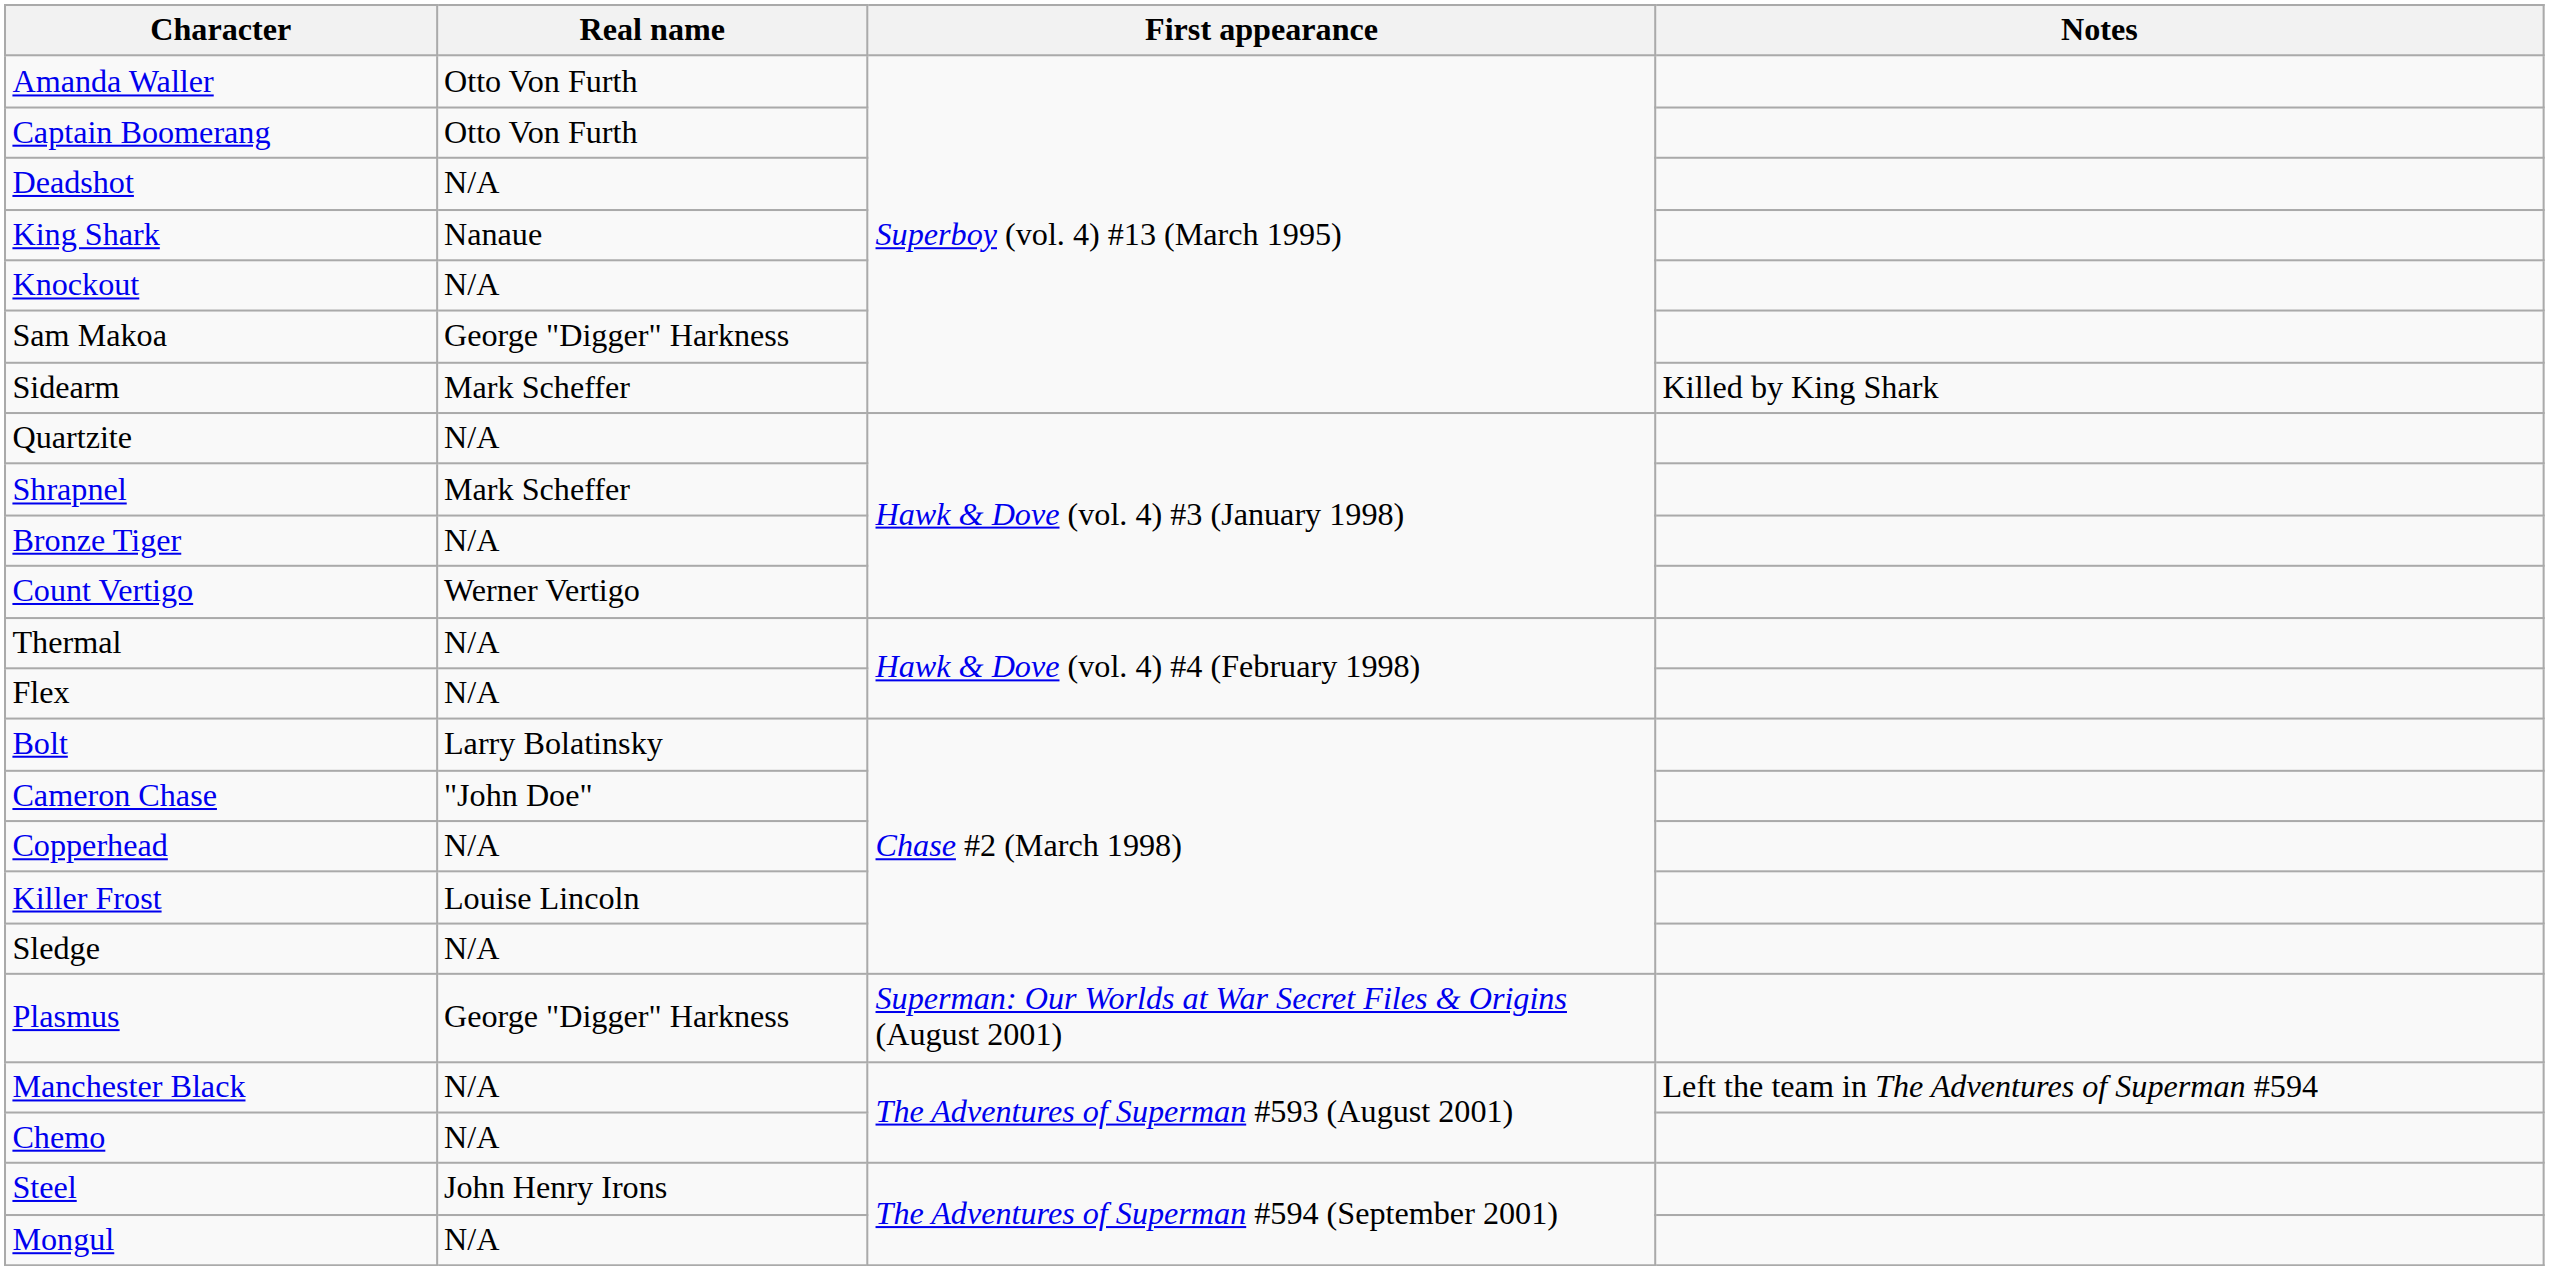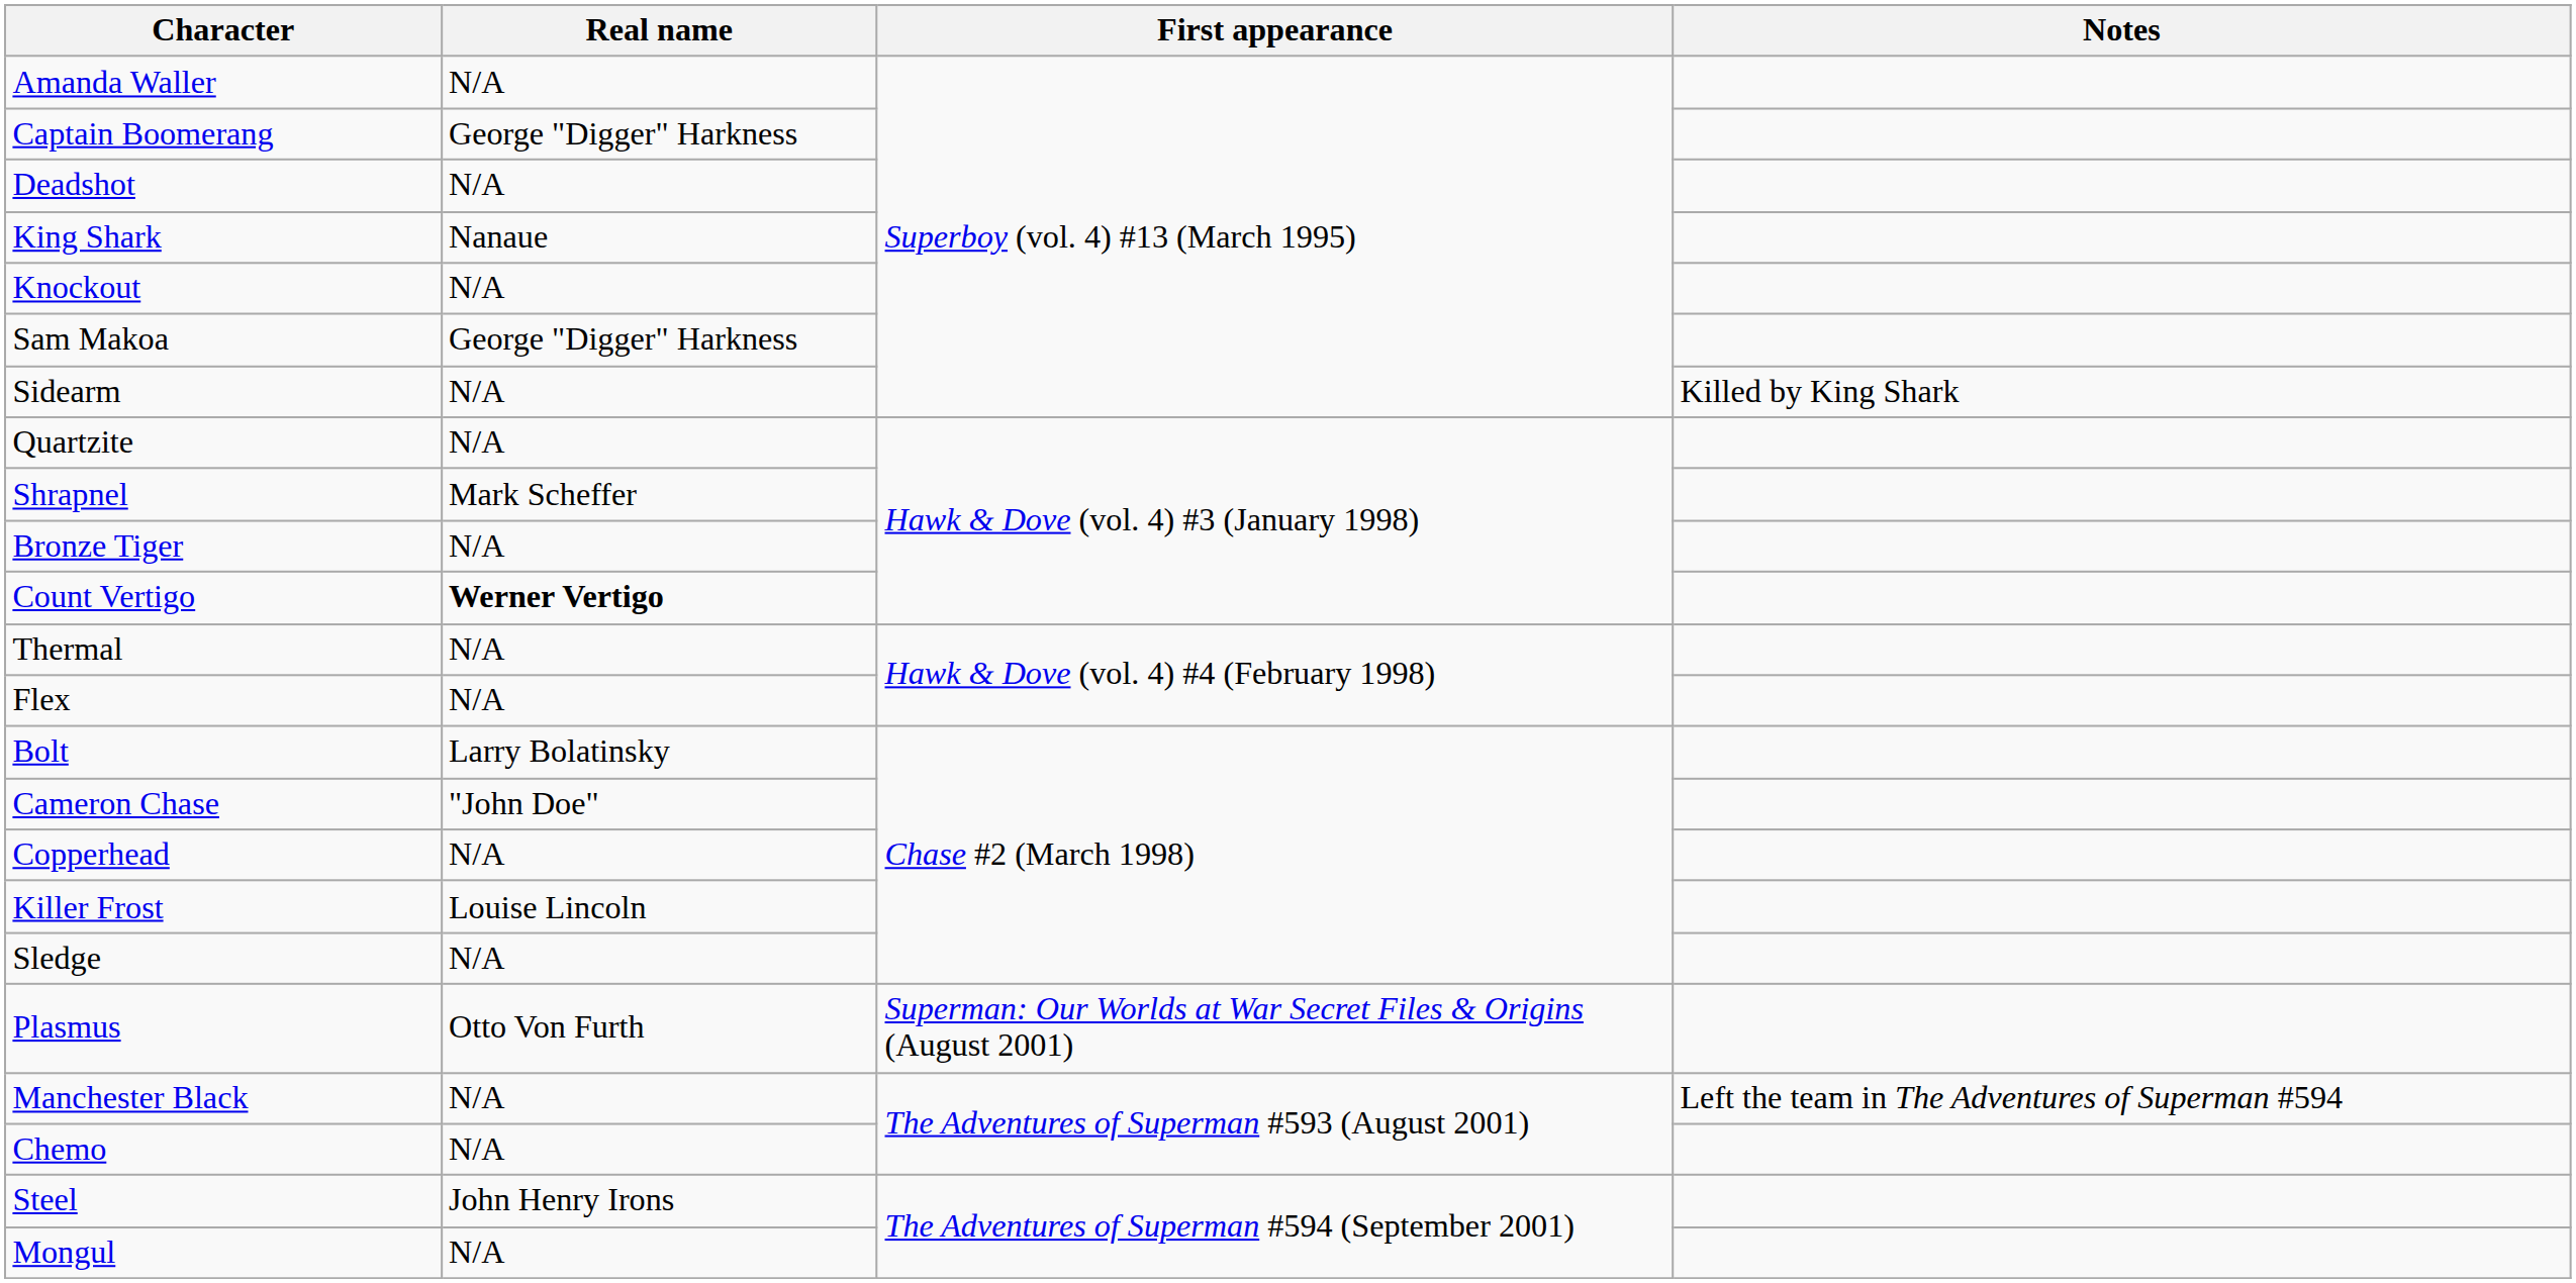 <table class="wikitable" width=100%>
 <tr>
 <th width=17%>Character</th>
 <th width=17%>Real name</th>
 <th width=31%>First appearance</th>
 <th width=35%>Notes</th>
 </tr>
 <tr>
 <td><a href='#'>Amanda Waller</a></td>
-<td>Otto Von Furth</td>
+<td>N/A</td>
 <td rowspan=7><em><a href='#'>Superboy</a></em> (vol. 4) #13 (March 1995)</td>
 <td></td>
 </tr>
 <tr>
 <td><a href='#'>Captain Boomerang</a></td>
-<td>Otto Von Furth</td>
+<td>George "Digger" Harkness</td>
 <td></td>
 </tr>
 <tr>
 <td><a href='#'>Deadshot</a></td>
 <td>N/A</td>
 <td></td>
 </tr>
 <tr>
 <td><a href='#'>King Shark</a></td>
 <td>Nanaue</td>
 <td></td>
 </tr>
 <tr>
 <td><a href='#'>Knockout</a></td>
 <td>N/A</td>
 <td></td>
 </tr>
 <tr>
 <td>Sam Makoa</td>
 <td>George "Digger" Harkness</td>
 <td></td>
 </tr>
 <tr>
 <td>Sidearm</td>
-<td>Mark Scheffer</td>
+<td>N/A</td>
 <td>Killed by King Shark</td>
 </tr>
 <tr>
 <td>Quartzite</td>
 <td>N/A</td>
 <td rowspan=4><em><a href='#'>Hawk & Dove</a></em> (vol. 4) #3 (January 1998)</td>
 <td></td>
 </tr>
 <tr>
 <td><a href='#'>Shrapnel</a></td>
 <td>Mark Scheffer</td>
 <td></td>
 </tr>
 <tr>
 <td><a href='#'>Bronze Tiger</a></td>
 <td>N/A</td>
 <td></td>
 </tr>
 <tr>
 <td><a href='#'>Count Vertigo</a></td>
-<td>Werner Vertigo</td>
+<td><strong>Werner Vertigo</strong></td>
 <td></td>
 </tr>
 <tr>
 <td>Thermal</td>
 <td>N/A</td>
 <td rowspan=2><em><a href='#'>Hawk & Dove</a></em> (vol. 4) #4 (February 1998)</td>
 <td></td>
 </tr>
 <tr>
 <td>Flex</td>
 <td>N/A</td>
 <td></td>
 </tr>
 <tr>
 <td><a href='#'>Bolt</a></td>
 <td>Larry Bolatinsky</td>
 <td rowspan=5><em><a href='#'>Chase</a></em> #2 (March 1998)</td>
 <td></td>
 </tr>
 <tr>
 <td><a href='#'>Cameron Chase</a></td>
 <td>"John Doe"</td>
 <td></td>
 </tr>
 <tr>
 <td><a href='#'>Copperhead</a></td>
 <td>N/A</td>
 <td></td>
 </tr>
 <tr>
 <td><a href='#'>Killer Frost</a></td>
 <td>Louise Lincoln</td>
 <td></td>
 </tr>
 <tr>
 <td>Sledge</td>
 <td>N/A</td>
 <td></td>
 </tr>
 <tr>
 <td><a href='#'>Plasmus</a></td>
-<td>George "Digger" Harkness</td>
+<td>Otto Von Furth</td>
 <td><em><a href='#'>Superman: Our Worlds at War Secret Files & Origins</a></em> (August 2001)</td>
 <td></td>
 </tr>
 <tr>
 <td><a href='#'>Manchester Black</a></td>
 <td>N/A</td>
 <td rowspan=2><em><a href='#'>The Adventures of Superman</a></em> #593 (August 2001)</td>
 <td>Left the team in <em>The Adventures of Superman</em> #594</td>
 </tr>
 <tr>
 <td><a href='#'>Chemo</a></td>
 <td>N/A</td>
 <td></td>
 </tr>
 <tr>
 <td><a href='#'>Steel</a></td>
 <td>John Henry Irons</td>
 <td rowspan=2><em><a href='#'>The Adventures of Superman</a></em> #594 (September 2001)</td>
 <td></td>
 </tr>
 <tr>
 <td><a href='#'>Mongul</a></td>
 <td>N/A</td>
 <td></td>
 </tr>
 </table>
